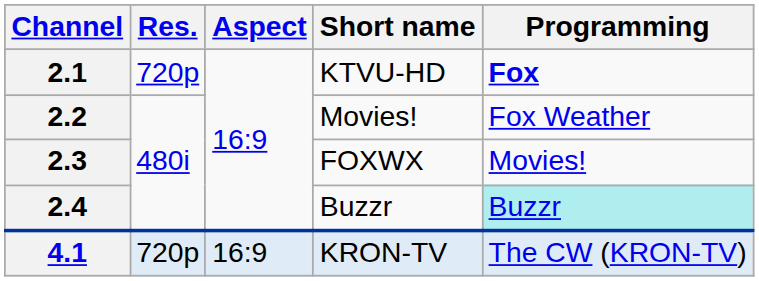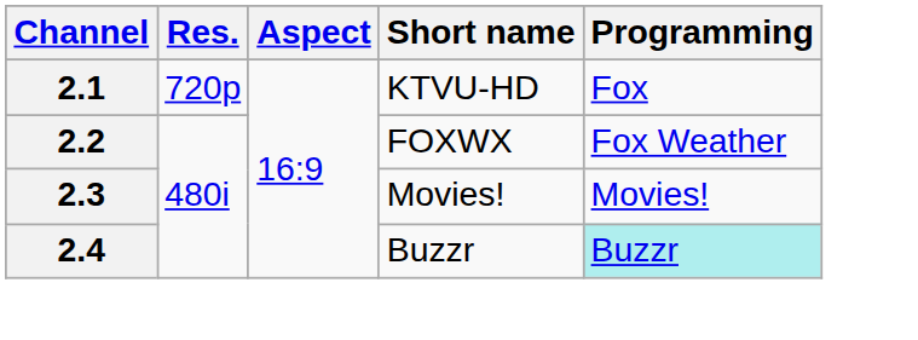 <table class="wikitable">
 <tr>
 <th scope = "col"><a href='#'>Channel</a></th>
 <th scope = "col"><a href='#'>Res.</a></th>
 <th scope = "col"><a href='#'>Aspect</a></th>
 <th scope = "col">Short name</th>
 <th scope = "col">Programming</th>
 </tr>
 <tr>
 <th scope = "row">2.1</th>
 <td><a href='#'>720p</a></td>
 <td rowspan=4><a href='#'>16:9</a></td>
 <td>KTVU-HD</td>
-<td><strong><a href='#'>Fox</a></strong></td>
+<td><a href='#'>Fox</a></td>
 </tr>
 <tr>
 <th scope = "row">2.2</th>
 <td rowspan=3><a href='#'>480i</a></td>
-<td>Movies!</td>
+<td>FOXWX</td>
 <td><a href='#'>Fox Weather</a></td>
 </tr>
 <tr>
 <th scope = "row">2.3</th>
-<td>FOXWX</td>
+<td>Movies!</td>
 <td><a href='#'>Movies!</a></td>
 </tr>
 <tr>
 <th scope = "row">2.4</th>
 <td>Buzzr</td>
 <td style="background: paleturquoise;"><a href='#'>Buzzr</a></td>
 </tr>
-<tr style="background-color:#DFEBF6; border-top: 2px solid #003399;">
-<th scope = "row"><a href='#'>4.1</a></th>
-<td>720p</td>
-<td>16:9</td>
-<td>KRON-TV</td>
-<td><a href='#'>The CW</a> (<a href='#'>KRON-TV</a>)</td>
-</tr>
 </table>
